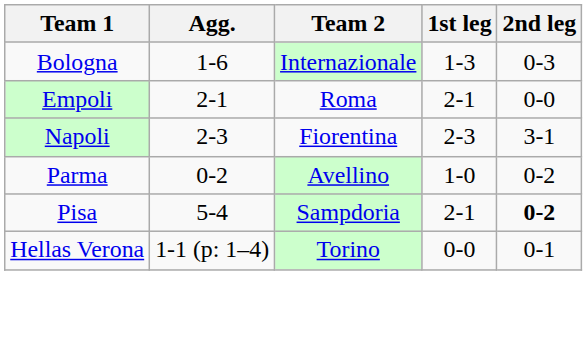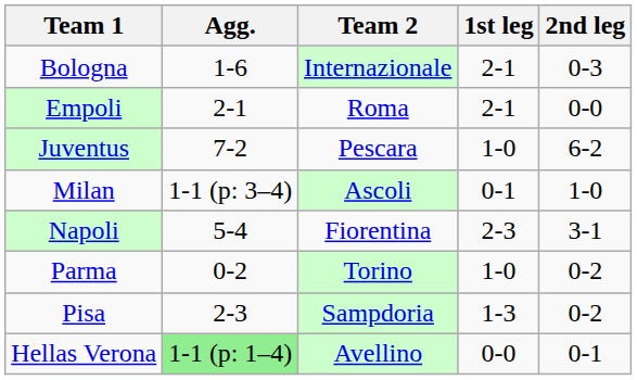 <table class="wikitable" style="text-align:center;">
 <tr>
 <th>Team 1</th>
 <th>Agg.</th>
 <th>Team 2</th>
 <th>1st leg</th>
 <th>2nd leg</th>
 </tr>
 <tr>
 <td><a href='#'>Bologna</a></td>
 <td>1-6</td>
 <td bgcolor="ccffcc"><a href='#'>Internazionale</a></td>
-<td>1-3</td>
+<td>2-1</td>
 <td>0-3</td>
 </tr>
 <tr>
 <td bgcolor="ccffcc"><a href='#'>Empoli</a></td>
 <td>2-1</td>
 <td><a href='#'>Roma</a></td>
 <td>2-1</td>
 <td>0-0</td>
 </tr>
 <tr>
+<td bgcolor="ccffcc"><a href='#'>Juventus</a></td>
+<td>7-2</td>
+<td><a href='#'>Pescara</a></td>
+<td>1-0</td>
+<td>6-2</td>
+</tr>
+<tr>
+<td><a href='#'>Milan</a></td>
+<td>1-1 (p: 3–4)</td>
+<td bgcolor="ccffcc"><a href='#'>Ascoli</a></td>
+<td>0-1</td>
+<td>1-0</td>
+</tr>
+<tr>
 <td bgcolor="ccffcc"><a href='#'>Napoli</a></td>
-<td>2-3</td>
+<td>5-4</td>
 <td><a href='#'>Fiorentina</a></td>
 <td>2-3</td>
 <td>3-1</td>
 </tr>
 <tr>
 <td><a href='#'>Parma</a></td>
 <td>0-2</td>
-<td bgcolor="ccffcc"><a href='#'>Avellino</a></td>
+<td bgcolor="ccffcc"><a href='#'>Torino</a></td>
 <td>1-0</td>
 <td>0-2</td>
 </tr>
 <tr>
 <td><a href='#'>Pisa</a></td>
-<td>5-4</td>
+<td>2-3</td>
 <td bgcolor="ccffcc"><a href='#'>Sampdoria</a></td>
-<td>2-1</td>
-<td><strong>0-2</strong></td>
+<td>1-3</td>
+<td>0-2</td>
 </tr>
 <tr>
 <td><a href='#'>Hellas Verona</a></td>
-<td>1-1 (p: 1–4)</td>
-<td bgcolor="ccffcc"><a href='#'>Torino</a></td>
+<td style="background: lightgreen;">1-1 (p: 1–4)</td>
+<td bgcolor="ccffcc"><a href='#'>Avellino</a></td>
 <td>0-0</td>
 <td>0-1</td>
 </tr>
 </table>
